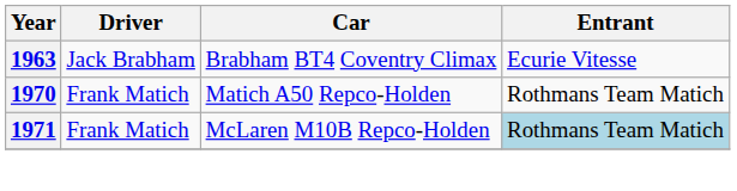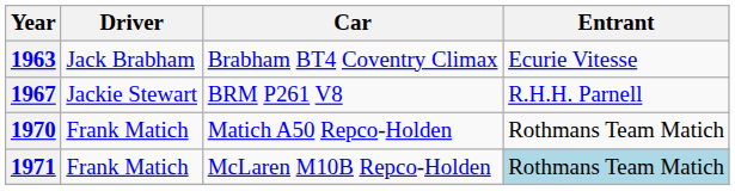 <table class="wikitable">
 <tr style="font-weight:bold">
 <th>Year</th>
 <th>Driver</th>
 <th>Car</th>
 <th>Entrant</th>
 </tr>
 <tr>
 <th><a href='#'>1963</a></th>
 <td><a href='#'>Jack Brabham</a></td>
 <td><a href='#'>Brabham</a> <a href='#'>BT4</a> <a href='#'>Coventry Climax</a></td>
 <td><a href='#'>Ecurie Vitesse</a></td>
+</tr>
+<tr>
+<th><a href='#'>1967</a></th>
+<td><a href='#'>Jackie Stewart</a></td>
+<td><a href='#'>BRM</a> <a href='#'>P261</a> <a href='#'>V8</a></td>
+<td><a href='#'>R.H.H. Parnell</a></td>
 </tr>
 <tr>
 <th><a href='#'>1970</a></th>
 <td><a href='#'>Frank Matich</a></td>
 <td><a href='#'>Matich A50</a>  <a href='#'>Repco</a>-<a href='#'>Holden</a></td>
 <td>Rothmans Team Matich</td>
 </tr>
 <tr>
 <th><a href='#'>1971</a></th>
 <td><a href='#'>Frank Matich</a></td>
 <td><a href='#'>McLaren</a> <a href='#'>M10B</a> <a href='#'>Repco</a>-<a href='#'>Holden</a></td>
 <td style="background: lightblue;">Rothmans Team Matich</td>
 </tr>
 <tr>
 </tr>
 </table>
